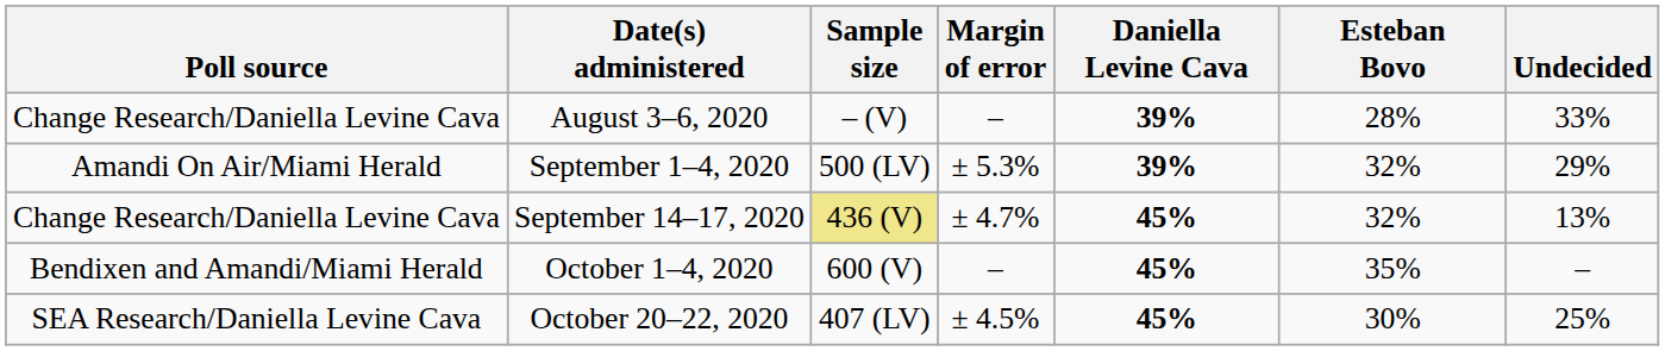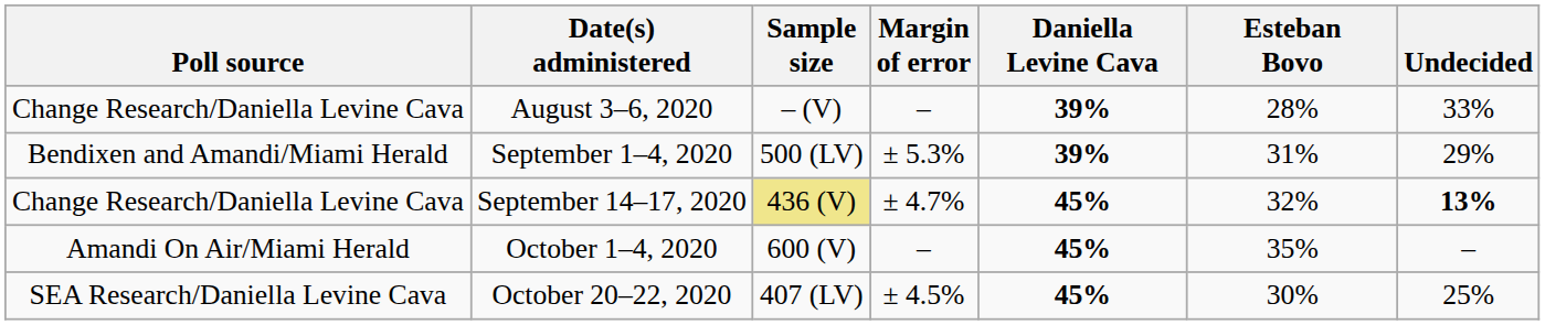 <table class="wikitable" style="font-size:90%;text-align:center;">
 <tr valign=bottom>
 <th>Poll source</th>
 <th>Date(s)<br>administered</th>
 <th>Sample<br>size</th>
 <th>Margin<br>of error</th>
 <th style="width:100px;">Daniella<br>Levine Cava</th>
 <th style="width:100px;">Esteban<br>Bovo</th>
 <th>Undecided</th>
 </tr>
 <tr>
 <td>Change Research/Daniella Levine Cava</td>
 <td>August 3–6, 2020</td>
 <td>– (V)</td>
 <td>–</td>
 <td><strong>39%</strong></td>
 <td>28%</td>
 <td>33%</td>
 </tr>
 <tr>
-<td>Amandi On Air/Miami Herald</td>
+<td>Bendixen and Amandi/Miami Herald</td>
 <td>September 1–4, 2020</td>
 <td>500 (LV)</td>
 <td>± 5.3%</td>
 <td><strong>39%</strong></td>
-<td>32%</td>
+<td>31%</td>
 <td>29%</td>
 </tr>
 <tr>
 <td>Change Research/Daniella Levine Cava</td>
 <td>September 14–17, 2020</td>
 <td style="background: khaki;">436 (V)</td>
 <td>± 4.7%</td>
 <td><strong>45%</strong></td>
 <td>32%</td>
-<td>13%</td>
+<td><strong>13%</strong></td>
 </tr>
 <tr>
-<td>Bendixen and Amandi/Miami Herald</td>
+<td>Amandi On Air/Miami Herald</td>
 <td>October 1–4, 2020</td>
 <td>600 (V)</td>
 <td>–</td>
 <td><strong>45%</strong></td>
 <td>35%</td>
 <td>–</td>
 </tr>
 <tr>
 <td>SEA Research/Daniella Levine Cava</td>
 <td>October 20–22, 2020</td>
 <td>407 (LV)</td>
 <td>± 4.5%</td>
 <td><strong>45%</strong></td>
 <td>30%</td>
 <td>25%</td>
 </tr>
 </table>
